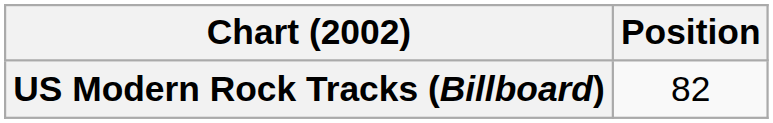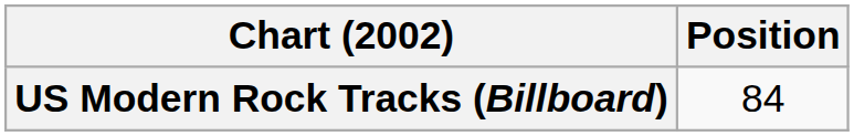 <table class="wikitable plainrowheaders" style="text-align:center">
 <tr>
 <th>Chart (2002)</th>
 <th>Position</th>
 </tr>
 <tr>
 <th scope="row">US Modern Rock Tracks (<em>Billboard</em>)</th>
-<td>82</td>
+<td>84</td>
 </tr>
 </table>
